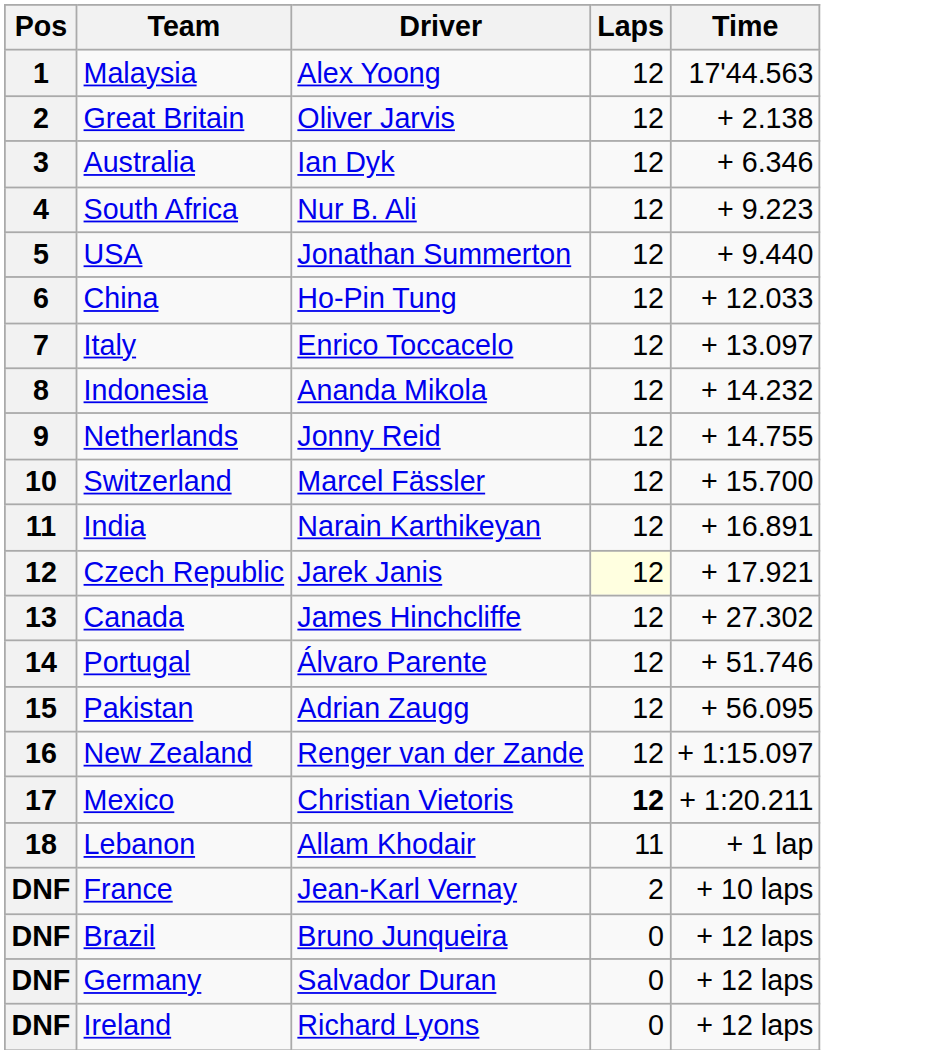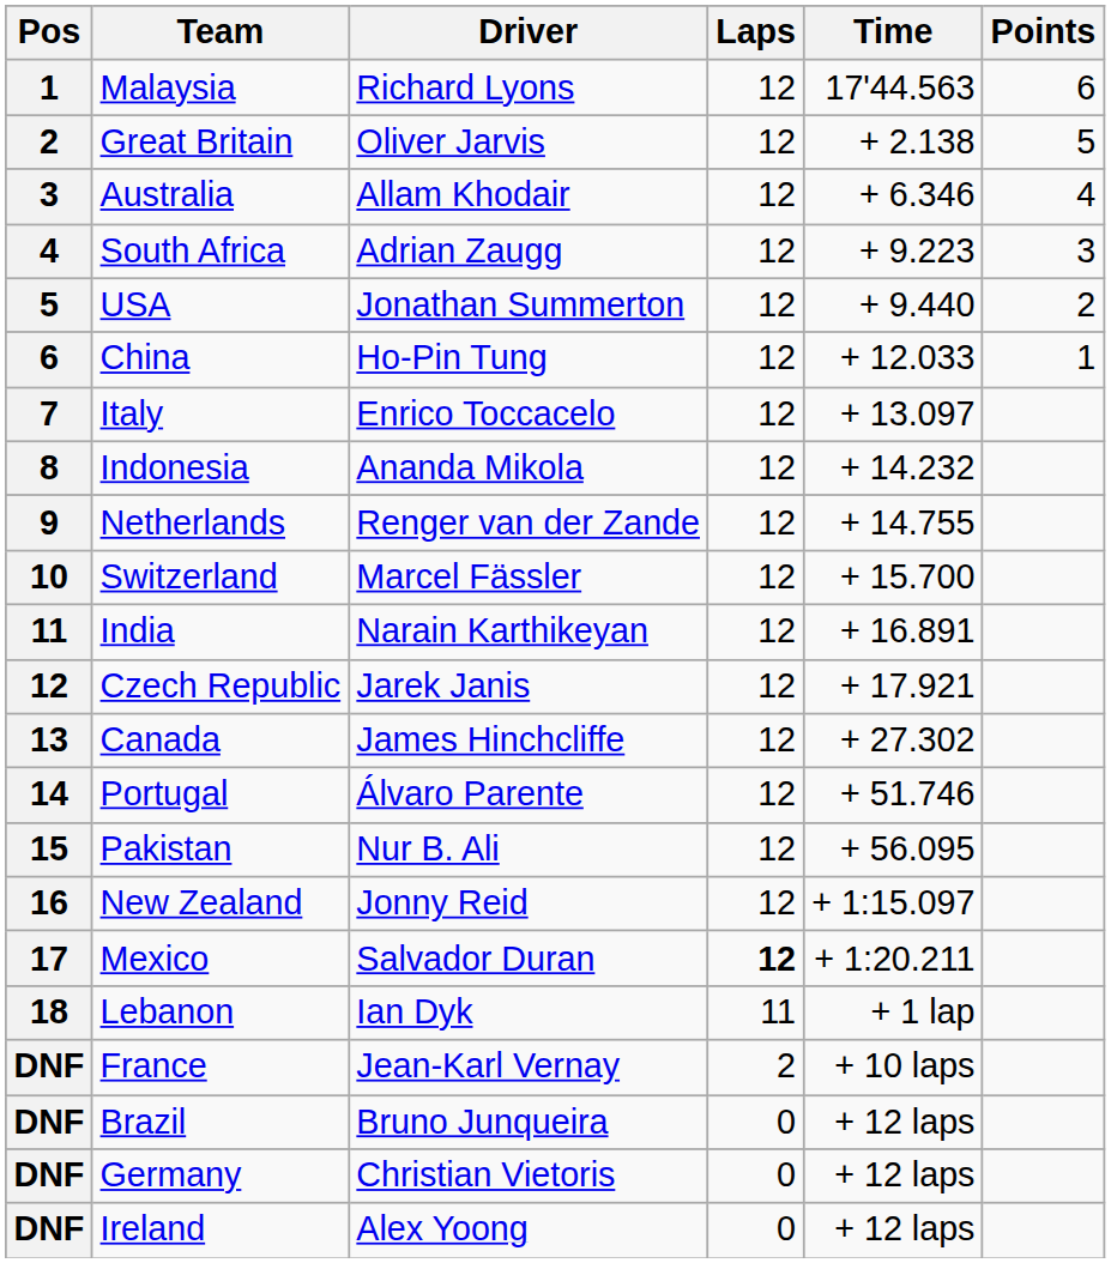 <table class="wikitable">
 <tr>
 <th>Pos</th>
 <th>Team</th>
 <th>Driver</th>
 <th>Laps</th>
 <th>Time</th>
+<th>Points</th>
 </tr>
 <tr>
 <th>1</th>
 <td> <a href='#'>Malaysia</a></td>
-<td><a href='#'>Alex Yoong</a></td>
+<td><a href='#'>Richard Lyons</a></td>
 <td align="right">12</td>
 <td align="right">17'44.563</td>
+<td align="right">6</td>
 </tr>
 <tr>
 <th>2</th>
 <td> <a href='#'>Great Britain</a></td>
 <td><a href='#'>Oliver Jarvis</a></td>
 <td align="right">12</td>
 <td align="right">+ 2.138</td>
+<td align="right">5</td>
 </tr>
 <tr>
 <th>3</th>
 <td> <a href='#'>Australia</a></td>
-<td><a href='#'>Ian Dyk</a></td>
+<td><a href='#'>Allam Khodair</a></td>
 <td align="right">12</td>
 <td align="right">+ 6.346</td>
+<td align="right">4</td>
 </tr>
 <tr>
 <th>4</th>
 <td> <a href='#'>South Africa</a></td>
-<td><a href='#'>Nur B. Ali</a></td>
+<td><a href='#'>Adrian Zaugg</a></td>
 <td align="right">12</td>
 <td align="right">+ 9.223</td>
+<td align="right">3</td>
 </tr>
 <tr>
 <th>5</th>
 <td> <a href='#'>USA</a></td>
 <td><a href='#'>Jonathan Summerton</a></td>
 <td align="right">12</td>
 <td align="right">+ 9.440</td>
+<td align="right">2</td>
 </tr>
 <tr>
 <th>6</th>
 <td> <a href='#'>China</a></td>
 <td><a href='#'>Ho-Pin Tung</a></td>
 <td align="right">12</td>
 <td align="right">+ 12.033</td>
+<td align="right">1</td>
 </tr>
 <tr>
 <th>7</th>
 <td> <a href='#'>Italy</a></td>
 <td><a href='#'>Enrico Toccacelo</a></td>
 <td align="right">12</td>
 <td align="right">+ 13.097</td>
+<td align="right"></td>
 </tr>
 <tr>
 <th>8</th>
 <td> <a href='#'>Indonesia</a></td>
 <td><a href='#'>Ananda Mikola</a></td>
 <td align="right">12</td>
 <td align="right">+ 14.232</td>
+<td align="right"></td>
 </tr>
 <tr>
 <th>9</th>
 <td> <a href='#'>Netherlands</a></td>
-<td><a href='#'>Jonny Reid</a></td>
+<td><a href='#'>Renger van der Zande</a></td>
 <td align="right">12</td>
 <td align="right">+ 14.755</td>
+<td align="right"></td>
 </tr>
 <tr>
 <th>10</th>
 <td> <a href='#'>Switzerland</a></td>
 <td><a href='#'>Marcel Fässler</a></td>
 <td align="right">12</td>
 <td align="right">+ 15.700</td>
+<td align="right"></td>
 </tr>
 <tr>
 <th>11</th>
 <td> <a href='#'>India</a></td>
 <td><a href='#'>Narain Karthikeyan</a></td>
 <td align="right">12</td>
 <td align="right">+ 16.891</td>
+<td align="right"></td>
 </tr>
 <tr>
 <th>12</th>
 <td> <a href='#'>Czech Republic</a></td>
 <td><a href='#'>Jarek Janis</a></td>
-<td align="right" style="background: lightyellow;">12</td>
+<td align="right">12</td>
 <td align="right">+ 17.921</td>
+<td align="right"></td>
 </tr>
 <tr>
 <th>13</th>
 <td> <a href='#'>Canada</a></td>
 <td><a href='#'>James Hinchcliffe</a></td>
 <td align="right">12</td>
 <td align="right">+ 27.302</td>
+<td align="right"></td>
 </tr>
 <tr>
 <th>14</th>
 <td> <a href='#'>Portugal</a></td>
 <td><a href='#'>Álvaro Parente</a></td>
 <td align="right">12</td>
 <td align="right">+ 51.746</td>
+<td align="right"></td>
 </tr>
 <tr>
 <th>15</th>
 <td> <a href='#'>Pakistan</a></td>
-<td><a href='#'>Adrian Zaugg</a></td>
+<td><a href='#'>Nur B. Ali</a></td>
 <td align="right">12</td>
 <td align="right">+ 56.095</td>
+<td align="right"></td>
 </tr>
 <tr>
 <th>16</th>
 <td> <a href='#'>New Zealand</a></td>
-<td><a href='#'>Renger van der Zande</a></td>
+<td><a href='#'>Jonny Reid</a></td>
 <td align="right">12</td>
 <td align="right">+ 1:15.097</td>
+<td align="right"></td>
 </tr>
 <tr>
 <th>17</th>
 <td> <a href='#'>Mexico</a></td>
-<td><a href='#'>Christian Vietoris</a></td>
+<td><a href='#'>Salvador Duran</a></td>
 <td align="right"><strong>12</strong></td>
 <td align="right">+ 1:20.211</td>
+<td align="right"></td>
 </tr>
 <tr>
 <th>18</th>
 <td> <a href='#'>Lebanon</a></td>
-<td><a href='#'>Allam Khodair</a></td>
+<td><a href='#'>Ian Dyk</a></td>
 <td align="right">11</td>
 <td align="right">+ 1 lap</td>
+<td align="right"></td>
 </tr>
 <tr>
 <th>DNF</th>
 <td> <a href='#'>France</a></td>
 <td><a href='#'>Jean-Karl Vernay</a></td>
 <td align="right">2</td>
 <td align="right">+ 10 laps</td>
+<td align="right"></td>
 </tr>
 <tr>
 <th>DNF</th>
 <td> <a href='#'>Brazil</a></td>
 <td><a href='#'>Bruno Junqueira</a></td>
 <td align="right">0</td>
 <td align="right">+ 12 laps</td>
+<td align="right"></td>
 </tr>
 <tr>
 <th>DNF</th>
 <td> <a href='#'>Germany</a></td>
-<td><a href='#'>Salvador Duran</a></td>
+<td><a href='#'>Christian Vietoris</a></td>
 <td align="right">0</td>
 <td align="right">+ 12 laps</td>
+<td align="right"></td>
 </tr>
 <tr>
 <th>DNF</th>
 <td> <a href='#'>Ireland</a></td>
-<td><a href='#'>Richard Lyons</a></td>
+<td><a href='#'>Alex Yoong</a></td>
 <td align="right">0</td>
 <td align="right">+ 12 laps</td>
+<td align="right"></td>
 </tr>
 </table>
